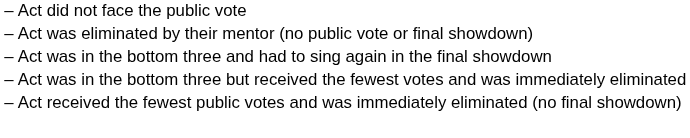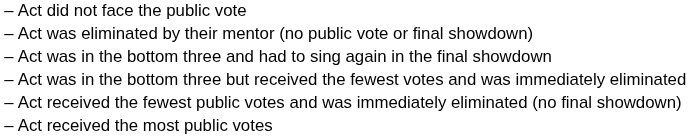 <table>
 <tr>
 <td> –</td>
 <td>Act did not face the public vote</td>
 </tr>
 <tr>
 <td> –</td>
 <td>Act was eliminated by their mentor (no public vote or final showdown)</td>
 </tr>
 <tr>
 <td> –</td>
 <td>Act was in the bottom three and had to sing again in the final showdown</td>
 </tr>
 <tr>
 <td> –</td>
 <td>Act was in the bottom three but received the fewest votes and was immediately eliminated</td>
 </tr>
 <tr>
 <td> –</td>
 <td>Act received the fewest public votes and was immediately eliminated (no final showdown)</td>
 </tr>
+<tr>
+<td> –</td>
+<td>Act received the most public votes</td>
+</tr>
 </table>
